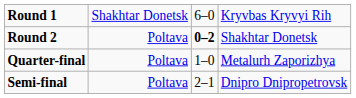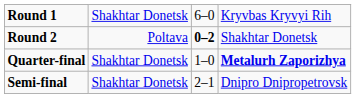 <table class="wikitable" style="font-size:95%;">
 <tr>
 <td><strong>Round 1</strong></td>
 <td align=right><a href='#'>Shakhtar Donetsk</a></td>
 <td>6–0</td>
 <td><a href='#'>Kryvbas Kryvyi Rih</a></td>
 </tr>
 <tr>
 <td><strong>Round 2</strong></td>
 <td align=right><a href='#'>Poltava</a></td>
 <td><strong>0–2</strong></td>
 <td><a href='#'>Shakhtar Donetsk</a></td>
 </tr>
 <tr>
 <td><strong>Quarter-final</strong></td>
-<td align=right><a href='#'>Poltava</a></td>
+<td align=right><a href='#'>Shakhtar Donetsk</a></td>
 <td>1–0</td>
-<td><a href='#'>Metalurh Zaporizhya</a></td>
+<td><strong><a href='#'>Metalurh Zaporizhya</a></strong></td>
 </tr>
 <tr>
 <td><strong>Semi-final</strong></td>
-<td align=right><a href='#'>Poltava</a></td>
+<td align=right><a href='#'>Shakhtar Donetsk</a></td>
 <td>2–1</td>
 <td><a href='#'>Dnipro Dnipropetrovsk</a></td>
 </tr>
 </table>
